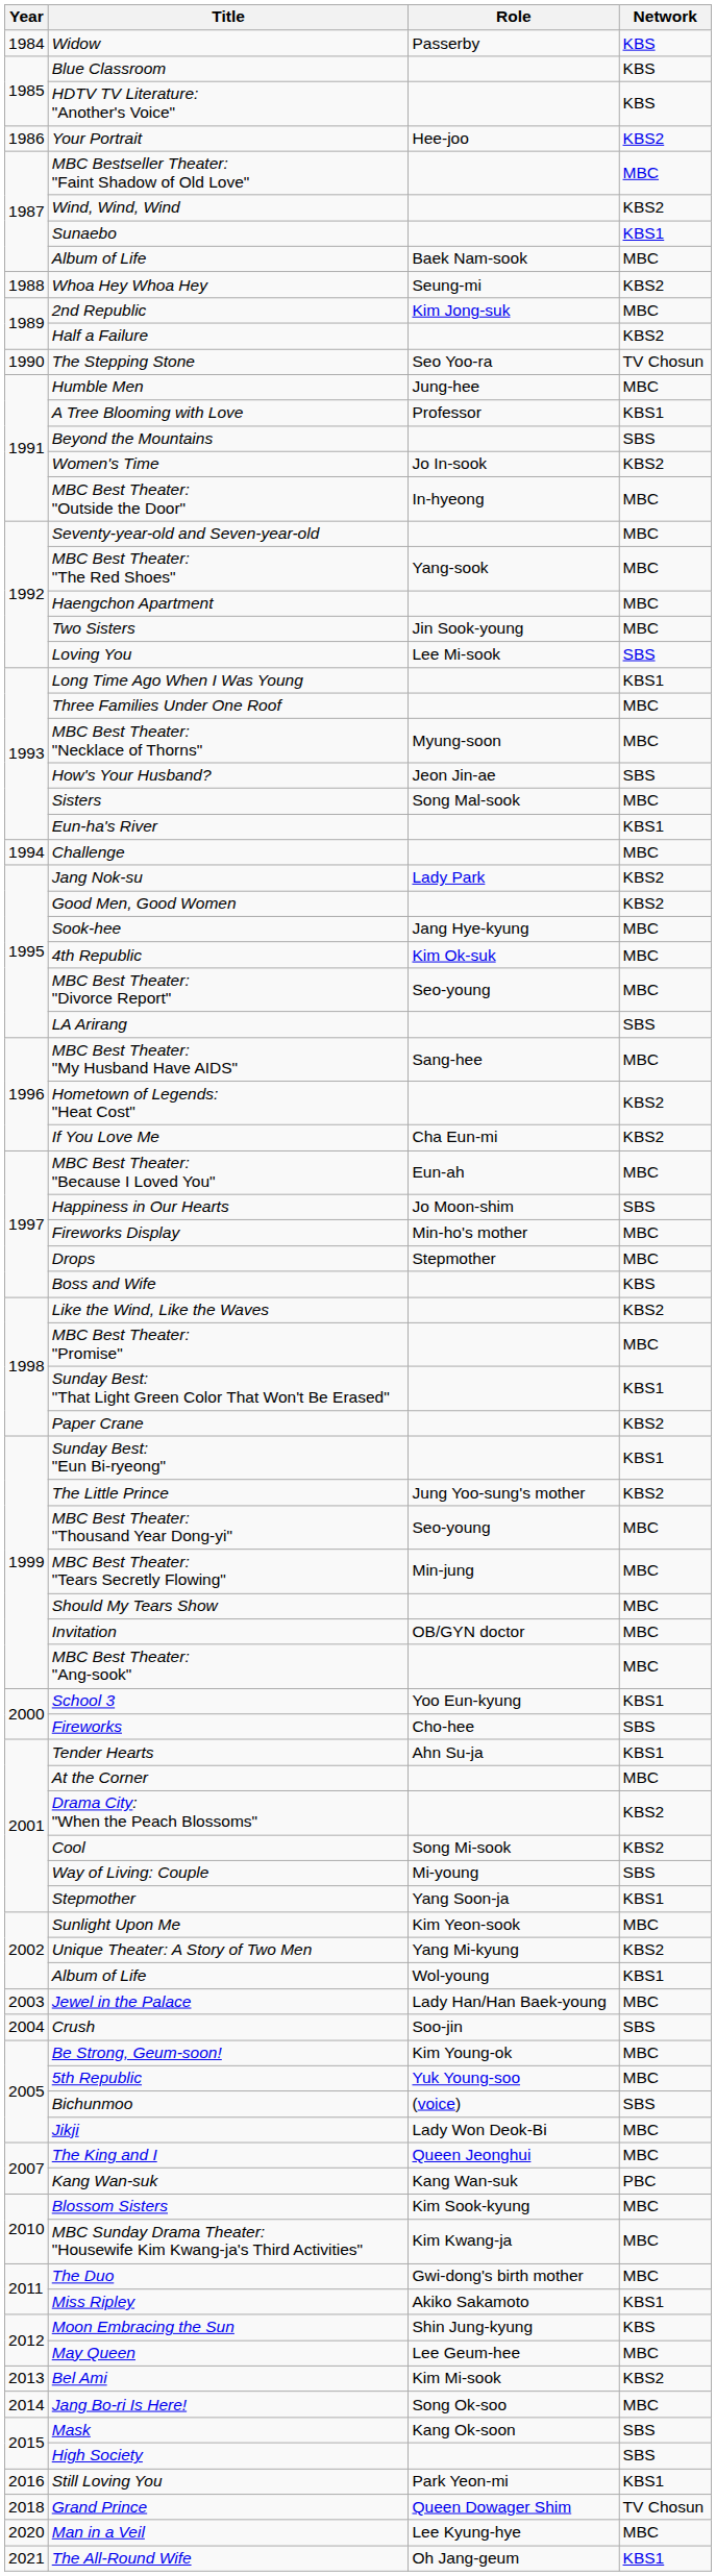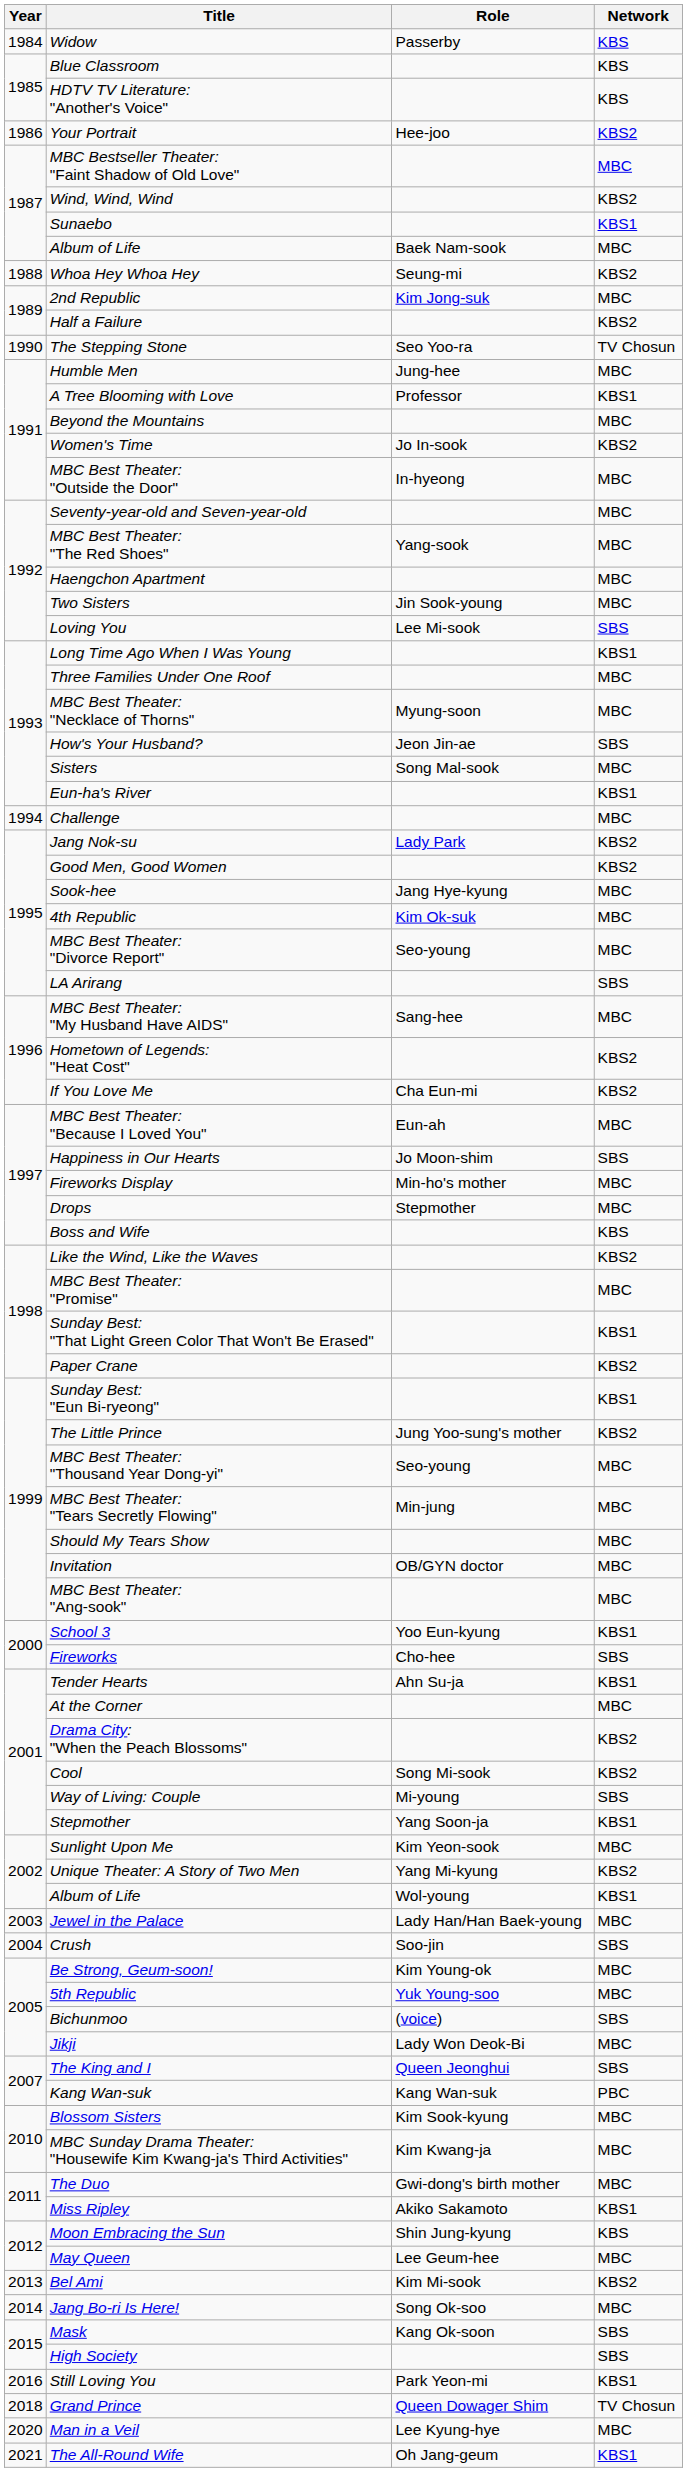 <table class="wikitable" style="width:700px">
 <tr>
 <th width=10>Year</th>
 <th>Title</th>
 <th>Role</th>
 <th>Network</th>
 </tr>
 <tr>
 <td>1984</td>
 <td><em>Widow</em></td>
 <td>Passerby</td>
 <td><a href='#'>KBS</a></td>
 </tr>
 <tr>
 <td rowspan=2>1985</td>
 <td><em>Blue Classroom</em></td>
 <td></td>
 <td>KBS</td>
 </tr>
 <tr>
 <td><em>HDTV TV Literature:</em><br>"Another's Voice"</td>
 <td></td>
 <td>KBS</td>
 </tr>
 <tr>
 <td>1986</td>
 <td><em>Your Portrait</em></td>
 <td>Hee-joo</td>
 <td><a href='#'>KBS2</a></td>
 </tr>
 <tr>
 <td rowspan=4>1987</td>
 <td><em>MBC Bestseller Theater:</em><br>"Faint Shadow of Old Love"</td>
 <td></td>
 <td><a href='#'>MBC</a></td>
 </tr>
 <tr>
 <td><em>Wind, Wind, Wind</em></td>
 <td></td>
 <td>KBS2</td>
 </tr>
 <tr>
 <td><em>Sunaebo</em></td>
 <td></td>
 <td><a href='#'>KBS1</a></td>
 </tr>
 <tr>
 <td><em>Album of Life</em></td>
 <td>Baek Nam-sook</td>
 <td>MBC</td>
 </tr>
 <tr>
 <td>1988</td>
 <td><em>Whoa Hey Whoa Hey</em></td>
 <td>Seung-mi</td>
 <td>KBS2</td>
 </tr>
 <tr>
 <td rowspan=2>1989</td>
 <td><em>2nd Republic</em></td>
 <td><a href='#'>Kim Jong-suk</a></td>
 <td>MBC</td>
 </tr>
 <tr>
 <td><em>Half a Failure</em></td>
 <td></td>
 <td>KBS2</td>
 </tr>
 <tr>
 <td>1990</td>
 <td><em>The Stepping Stone</em></td>
 <td>Seo Yoo-ra</td>
 <td>TV Chosun</td>
 </tr>
 <tr>
 <td rowspan=5>1991</td>
 <td><em>Humble Men</em></td>
 <td>Jung-hee</td>
 <td>MBC</td>
 </tr>
 <tr>
 <td><em>A Tree Blooming with Love</em></td>
 <td>Professor</td>
 <td>KBS1</td>
 </tr>
 <tr>
 <td><em>Beyond the Mountains</em></td>
 <td></td>
-<td>SBS</td>
+<td>MBC</td>
 </tr>
 <tr>
 <td><em>Women's Time</em></td>
 <td>Jo In-sook</td>
 <td>KBS2</td>
 </tr>
 <tr>
 <td><em>MBC Best Theater:</em><br>"Outside the Door"</td>
 <td>In-hyeong</td>
 <td>MBC</td>
 </tr>
 <tr>
 <td rowspan=5>1992</td>
 <td><em>Seventy-year-old and Seven-year-old</em></td>
 <td></td>
 <td>MBC</td>
 </tr>
 <tr>
 <td><em>MBC Best Theater:</em><br>"The Red Shoes"</td>
 <td>Yang-sook</td>
 <td>MBC</td>
 </tr>
 <tr>
 <td><em>Haengchon Apartment</em></td>
 <td></td>
 <td>MBC</td>
 </tr>
 <tr>
 <td><em>Two Sisters</em></td>
 <td>Jin Sook-young</td>
 <td>MBC</td>
 </tr>
 <tr>
 <td><em>Loving You</em></td>
 <td>Lee Mi-sook</td>
 <td><a href='#'>SBS</a></td>
 </tr>
 <tr>
 <td rowspan=6>1993</td>
 <td><em>Long Time Ago When I Was Young</em></td>
 <td></td>
 <td>KBS1</td>
 </tr>
 <tr>
 <td><em>Three Families Under One Roof</em></td>
 <td></td>
 <td>MBC</td>
 </tr>
 <tr>
 <td><em>MBC Best Theater:</em><br>"Necklace of Thorns"</td>
 <td>Myung-soon</td>
 <td>MBC</td>
 </tr>
 <tr>
 <td><em>How's Your Husband?</em></td>
 <td>Jeon Jin-ae</td>
 <td>SBS</td>
 </tr>
 <tr>
 <td><em>Sisters</em></td>
 <td>Song Mal-sook</td>
 <td>MBC</td>
 </tr>
 <tr>
 <td><em>Eun-ha's River</em></td>
 <td></td>
 <td>KBS1</td>
 </tr>
 <tr>
 <td>1994</td>
 <td><em>Challenge</em></td>
 <td></td>
 <td>MBC</td>
 </tr>
 <tr>
 <td rowspan=6>1995</td>
 <td><em>Jang Nok-su</em></td>
 <td><a href='#'>Lady Park</a></td>
 <td>KBS2</td>
 </tr>
 <tr>
 <td><em>Good Men, Good Women</em></td>
 <td></td>
 <td>KBS2</td>
 </tr>
 <tr>
 <td><em>Sook-hee</em></td>
 <td>Jang Hye-kyung</td>
 <td>MBC</td>
 </tr>
 <tr>
 <td><em>4th Republic</em></td>
 <td><a href='#'>Kim Ok-suk</a></td>
 <td>MBC</td>
 </tr>
 <tr>
 <td><em>MBC Best Theater:</em><br>"Divorce Report"</td>
 <td>Seo-young</td>
 <td>MBC</td>
 </tr>
 <tr>
 <td><em>LA Arirang</em></td>
 <td></td>
 <td>SBS</td>
 </tr>
 <tr>
 <td rowspan=3>1996</td>
 <td><em>MBC Best Theater:</em><br>"My Husband Have AIDS"</td>
 <td>Sang-hee</td>
 <td>MBC</td>
 </tr>
 <tr>
 <td><em>Hometown of Legends:</em><br>"Heat Cost"</td>
 <td></td>
 <td>KBS2</td>
 </tr>
 <tr>
 <td><em>If You Love Me</em></td>
 <td>Cha Eun-mi</td>
 <td>KBS2</td>
 </tr>
 <tr>
 <td rowspan=5>1997</td>
 <td><em>MBC Best Theater:</em><br>"Because I Loved You"</td>
 <td>Eun-ah</td>
 <td>MBC</td>
 </tr>
 <tr>
 <td><em>Happiness in Our Hearts</em></td>
 <td>Jo Moon-shim</td>
 <td>SBS</td>
 </tr>
 <tr>
 <td><em>Fireworks Display</em></td>
 <td>Min-ho's mother</td>
 <td>MBC</td>
 </tr>
 <tr>
 <td><em>Drops</em></td>
 <td>Stepmother</td>
 <td>MBC</td>
 </tr>
 <tr>
 <td><em>Boss and Wife</em></td>
 <td></td>
 <td>KBS</td>
 </tr>
 <tr>
 <td rowspan=4>1998</td>
 <td><em>Like the Wind, Like the Waves</em></td>
 <td></td>
 <td>KBS2</td>
 </tr>
 <tr>
 <td><em>MBC Best Theater:</em><br>"Promise"</td>
 <td></td>
 <td>MBC</td>
 </tr>
 <tr>
 <td><em>Sunday Best:</em><br>"That Light Green Color That Won't Be Erased"</td>
 <td></td>
 <td>KBS1</td>
 </tr>
 <tr>
 <td><em>Paper Crane</em></td>
 <td></td>
 <td>KBS2</td>
 </tr>
 <tr>
 <td rowspan=7>1999</td>
 <td><em>Sunday Best:</em><br>"Eun Bi-ryeong"</td>
 <td></td>
 <td>KBS1</td>
 </tr>
 <tr>
 <td><em>The Little Prince</em></td>
 <td>Jung Yoo-sung's mother</td>
 <td>KBS2</td>
 </tr>
 <tr>
 <td><em>MBC Best Theater:</em><br>"Thousand Year Dong-yi"</td>
 <td>Seo-young</td>
 <td>MBC</td>
 </tr>
 <tr>
 <td><em>MBC Best Theater:</em><br>"Tears Secretly Flowing"</td>
 <td>Min-jung</td>
 <td>MBC</td>
 </tr>
 <tr>
 <td><em>Should My Tears Show</em></td>
 <td></td>
 <td>MBC</td>
 </tr>
 <tr>
 <td><em>Invitation</em></td>
 <td>OB/GYN doctor</td>
 <td>MBC</td>
 </tr>
 <tr>
 <td><em>MBC Best Theater:</em><br>"Ang-sook"</td>
 <td></td>
 <td>MBC</td>
 </tr>
 <tr>
 <td rowspan=2>2000</td>
 <td><em><a href='#'>School 3</a></em></td>
 <td>Yoo Eun-kyung</td>
 <td>KBS1</td>
 </tr>
 <tr>
 <td><em><a href='#'>Fireworks</a></em></td>
 <td>Cho-hee</td>
 <td>SBS</td>
 </tr>
 <tr>
 <td rowspan=6>2001</td>
 <td><em>Tender Hearts</em></td>
 <td>Ahn Su-ja</td>
 <td>KBS1</td>
 </tr>
 <tr>
 <td><em>At the Corner</em></td>
 <td></td>
 <td>MBC</td>
 </tr>
 <tr>
 <td><em><a href='#'>Drama City</a>:</em><br>"When the Peach Blossoms"</td>
 <td></td>
 <td>KBS2</td>
 </tr>
 <tr>
 <td><em>Cool</em></td>
 <td>Song Mi-sook</td>
 <td>KBS2</td>
 </tr>
 <tr>
 <td><em>Way of Living: Couple</em></td>
 <td>Mi-young</td>
 <td>SBS</td>
 </tr>
 <tr>
 <td><em>Stepmother</em></td>
 <td>Yang Soon-ja</td>
 <td>KBS1</td>
 </tr>
 <tr>
 <td rowspan=3>2002</td>
 <td><em>Sunlight Upon Me</em></td>
 <td>Kim Yeon-sook</td>
 <td>MBC</td>
 </tr>
 <tr>
 <td><em>Unique Theater: A Story of Two Men</em></td>
 <td>Yang Mi-kyung</td>
 <td>KBS2</td>
 </tr>
 <tr>
 <td><em>Album of Life</em></td>
 <td>Wol-young</td>
 <td>KBS1</td>
 </tr>
 <tr>
 <td>2003</td>
 <td><em><a href='#'>Jewel in the Palace</a></em></td>
 <td>Lady Han/Han Baek-young</td>
 <td>MBC</td>
 </tr>
 <tr>
 <td>2004</td>
 <td><em>Crush</em></td>
 <td>Soo-jin</td>
 <td>SBS</td>
 </tr>
 <tr>
 <td rowspan=4>2005</td>
 <td><em><a href='#'>Be Strong, Geum-soon!</a></em></td>
 <td>Kim Young-ok</td>
 <td>MBC</td>
 </tr>
 <tr>
 <td><em><a href='#'>5th Republic</a></em></td>
 <td><a href='#'>Yuk Young-soo</a></td>
 <td>MBC</td>
 </tr>
 <tr>
 <td><em>Bichunmoo</em></td>
 <td>(<a href='#'>voice</a>)</td>
 <td>SBS</td>
 </tr>
 <tr>
 <td><em><a href='#'>Jikji</a></em></td>
 <td>Lady Won Deok-Bi</td>
 <td>MBC</td>
 </tr>
 <tr>
 <td rowspan=2>2007</td>
 <td><em><a href='#'>The King and I</a></em></td>
 <td><a href='#'>Queen Jeonghui</a></td>
-<td>MBC</td>
+<td>SBS</td>
 </tr>
 <tr>
 <td><em>Kang Wan-suk</em></td>
 <td>Kang Wan-suk</td>
 <td>PBC</td>
 </tr>
 <tr>
 <td rowspan=2>2010</td>
 <td><em><a href='#'>Blossom Sisters</a></em></td>
 <td>Kim Sook-kyung</td>
 <td>MBC</td>
 </tr>
 <tr>
 <td><em>MBC Sunday Drama Theater:</em><br>"Housewife Kim Kwang-ja's Third Activities"</td>
 <td>Kim Kwang-ja</td>
 <td>MBC</td>
 </tr>
 <tr>
 <td rowspan=2>2011</td>
 <td><em><a href='#'>The Duo</a></em></td>
 <td>Gwi-dong's birth mother</td>
 <td>MBC</td>
 </tr>
 <tr>
 <td><em><a href='#'>Miss Ripley</a></em></td>
 <td>Akiko Sakamoto</td>
 <td>KBS1</td>
 </tr>
 <tr>
 <td rowspan=2>2012</td>
 <td><em><a href='#'>Moon Embracing the Sun</a></em></td>
 <td>Shin Jung-kyung</td>
 <td>KBS</td>
 </tr>
 <tr>
 <td><em><a href='#'>May Queen</a></em></td>
 <td>Lee Geum-hee</td>
 <td>MBC</td>
 </tr>
 <tr>
 <td>2013</td>
 <td><em><a href='#'>Bel Ami</a></em></td>
 <td>Kim Mi-sook</td>
 <td>KBS2</td>
 </tr>
 <tr>
 <td>2014</td>
 <td><em><a href='#'>Jang Bo-ri Is Here!</a></em></td>
 <td>Song Ok-soo</td>
 <td>MBC</td>
 </tr>
 <tr>
 <td rowspan=2>2015</td>
 <td><em><a href='#'>Mask</a></em></td>
 <td>Kang Ok-soon</td>
 <td>SBS</td>
 </tr>
 <tr>
 <td><em><a href='#'>High Society</a></em></td>
 <td></td>
 <td>SBS</td>
 </tr>
 <tr>
 <td>2016</td>
 <td><em> Still Loving You</em></td>
 <td>Park Yeon-mi</td>
 <td>KBS1</td>
 </tr>
 <tr>
 <td>2018</td>
 <td><em><a href='#'>Grand Prince</a></em></td>
 <td><a href='#'>Queen Dowager Shim</a></td>
 <td>TV Chosun</td>
 </tr>
 <tr>
 <td>2020</td>
 <td><em><a href='#'>Man in a Veil</a></em></td>
 <td>Lee Kyung-hye</td>
 <td>MBC</td>
 </tr>
 <tr>
 <td>2021</td>
 <td><em><a href='#'>The All-Round Wife</a></em></td>
 <td>Oh Jang-geum </td>
 <td><a href='#'>KBS1</a></td>
 </tr>
 </table>
